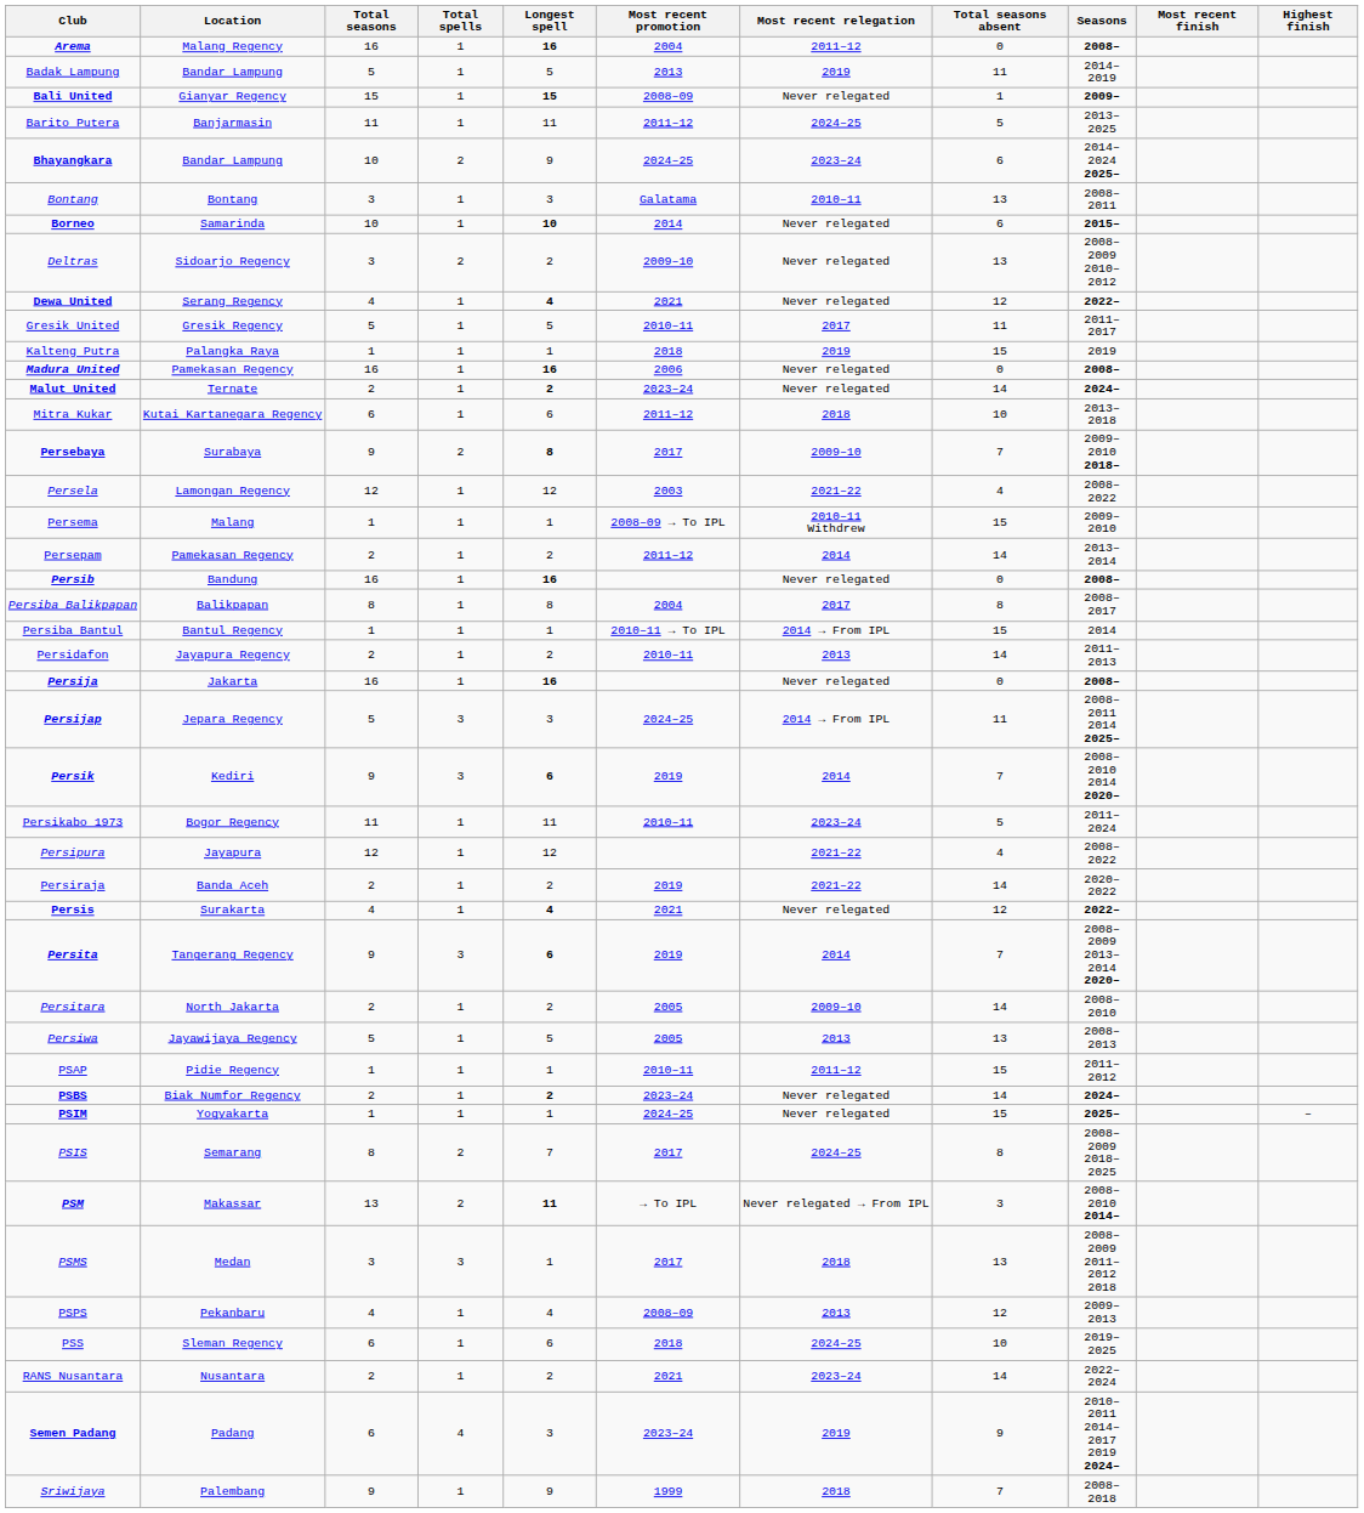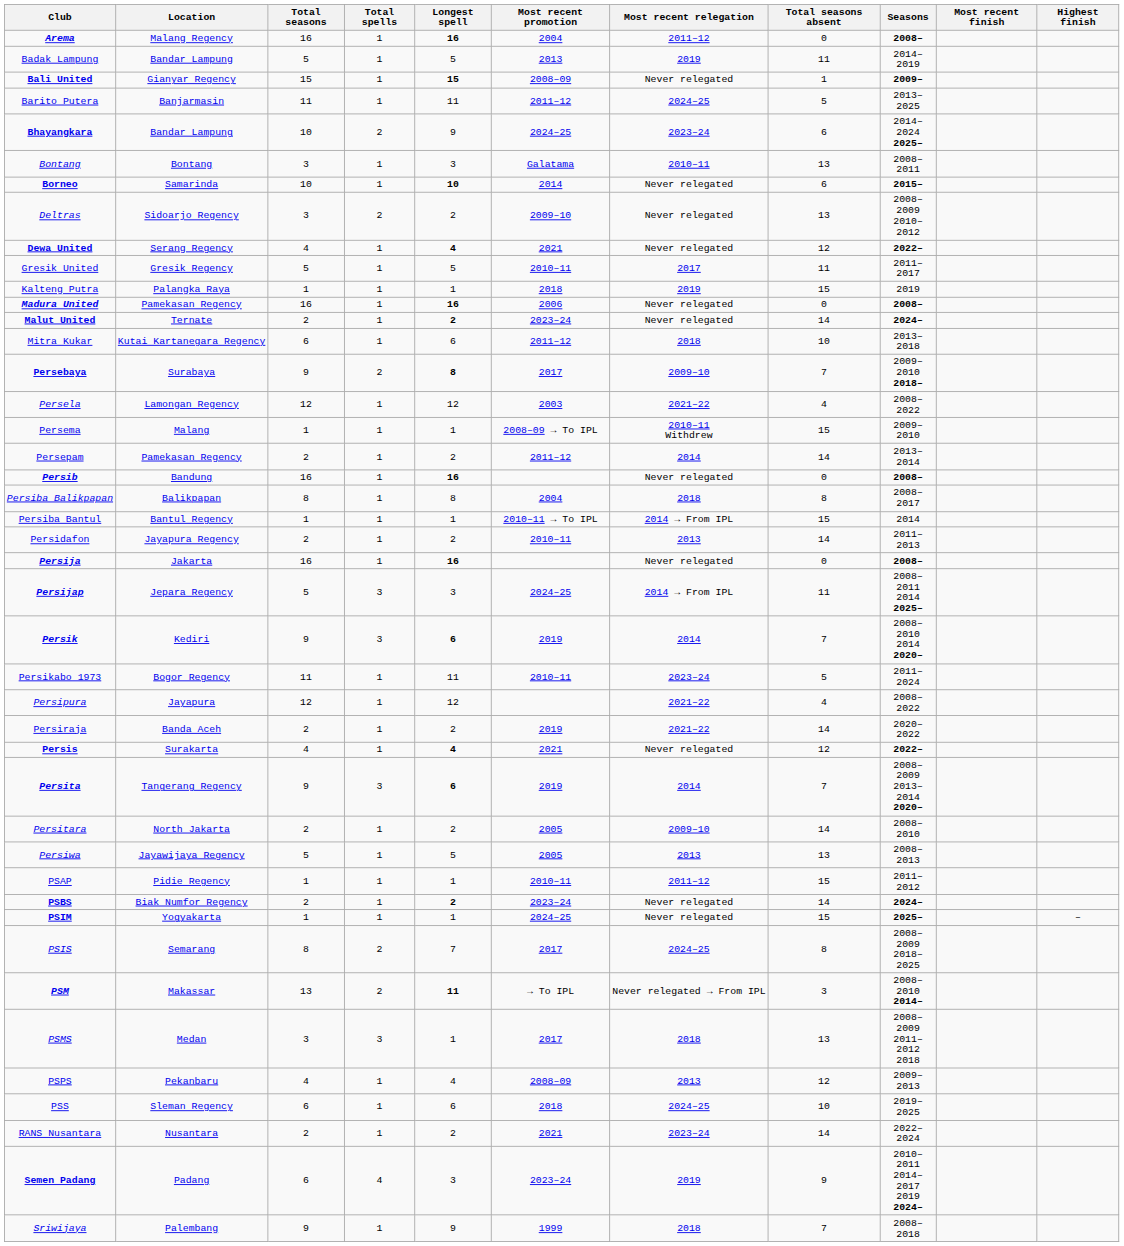 <table class="wikitable sortable" style="text-align:center; font-size:85%;">
 <tr>
 <th>Club</th>
 <th>Location</th>
 <th class="nowrap">Total seasons</th>
 <th class="nowrap">Total spells</th>
 <th class="nowrap">Longest spell</th>
 <th>Most recent promotion</th>
 <th>Most recent relegation</th>
 <th class="nowrap">Total seasons absent</th>
 <th>Seasons</th>
 <th data-sort-type="number">Most recent finish</th>
 <th data-sort-type="number">Highest finish</th>
 </tr>
 <tr>
 <td><strong><em><a href='#'>Arema</a></em></strong></td>
 <td><a href='#'>Malang Regency</a></td>
 <td>16</td>
 <td>1</td>
 <td><strong>16</strong></td>
 <td><a href='#'>2004</a></td>
 <td><a href='#'>2011–12</a></td>
 <td>0</td>
 <td><strong>2008–</strong></td>
 <td></td>
 <td></td>
 </tr>
 <tr>
 <td><a href='#'>Badak Lampung</a></td>
 <td><a href='#'>Bandar Lampung</a></td>
 <td>5</td>
 <td>1</td>
 <td>5</td>
 <td><a href='#'>2013</a></td>
 <td><a href='#'>2019</a></td>
 <td>11</td>
 <td>2014–2019</td>
 <td></td>
 <td></td>
 </tr>
 <tr>
 <td><strong><a href='#'>Bali United</a></strong></td>
 <td><a href='#'>Gianyar Regency</a></td>
 <td>15</td>
 <td>1</td>
 <td><strong>15</strong></td>
 <td><a href='#'>2008–09</a></td>
 <td>Never relegated</td>
 <td>1</td>
 <td><strong>2009–</strong></td>
 <td></td>
 <td></td>
 </tr>
 <tr>
 <td><a href='#'>Barito Putera</a></td>
 <td><a href='#'>Banjarmasin</a></td>
 <td>11</td>
 <td>1</td>
 <td>11</td>
 <td><a href='#'>2011–12</a></td>
 <td><a href='#'>2024–25</a></td>
 <td>5</td>
 <td>2013–2025</td>
 <td></td>
 <td></td>
 </tr>
 <tr>
 <td><strong><a href='#'>Bhayangkara</a></strong></td>
 <td><a href='#'>Bandar Lampung</a></td>
 <td>10</td>
 <td>2</td>
 <td>9</td>
 <td><a href='#'>2024–25</a></td>
 <td><a href='#'>2023–24</a></td>
 <td>6</td>
 <td>2014–2024 <br> <strong>2025–</strong></td>
 <td></td>
 <td></td>
 </tr>
 <tr>
 <td><em><a href='#'>Bontang</a></em></td>
 <td><a href='#'>Bontang</a></td>
 <td>3</td>
 <td>1</td>
 <td>3</td>
 <td><a href='#'>Galatama</a></td>
 <td><a href='#'>2010–11</a></td>
 <td>13</td>
 <td>2008–2011</td>
 <td></td>
 <td></td>
 </tr>
 <tr>
 <td><strong><a href='#'>Borneo</a></strong></td>
 <td><a href='#'>Samarinda</a></td>
 <td>10</td>
 <td>1</td>
 <td><strong>10</strong></td>
 <td><a href='#'>2014</a></td>
 <td>Never relegated</td>
 <td>6</td>
 <td><strong>2015–</strong></td>
 <td></td>
 <td></td>
 </tr>
 <tr>
 <td><em><a href='#'>Deltras</a></em></td>
 <td><a href='#'>Sidoarjo Regency</a></td>
 <td>3</td>
 <td>2</td>
 <td>2</td>
 <td><a href='#'>2009–10</a></td>
 <td>Never relegated</td>
 <td>13</td>
 <td>2008–2009<br>2010–2012</td>
 <td></td>
 <td></td>
 </tr>
 <tr>
 <td><strong><a href='#'>Dewa United</a></strong></td>
 <td><a href='#'>Serang Regency</a></td>
 <td>4</td>
 <td>1</td>
 <td><strong>4</strong></td>
 <td><a href='#'>2021</a></td>
 <td>Never relegated</td>
 <td>12</td>
 <td><strong>2022–</strong></td>
 <td></td>
 <td></td>
 </tr>
 <tr>
 <td><a href='#'>Gresik United</a></td>
 <td><a href='#'>Gresik Regency</a></td>
 <td>5</td>
 <td>1</td>
 <td>5</td>
 <td><a href='#'>2010–11</a></td>
 <td><a href='#'>2017</a></td>
 <td>11</td>
 <td>2011–2017</td>
 <td></td>
 <td></td>
 </tr>
 <tr>
 <td><a href='#'>Kalteng Putra</a></td>
 <td><a href='#'>Palangka Raya</a></td>
 <td>1</td>
 <td>1</td>
 <td>1</td>
 <td><a href='#'>2018</a></td>
 <td><a href='#'>2019</a></td>
 <td>15</td>
 <td>2019</td>
 <td></td>
 <td></td>
 </tr>
 <tr>
 <td><strong><em><a href='#'>Madura United</a></em></strong></td>
 <td><a href='#'>Pamekasan Regency</a></td>
 <td>16</td>
 <td>1</td>
 <td><strong>16</strong></td>
 <td><a href='#'>2006</a></td>
 <td>Never relegated</td>
 <td>0</td>
 <td><strong>2008–</strong></td>
 <td></td>
 <td></td>
 </tr>
 <tr>
 <td><strong><a href='#'>Malut United</a></strong></td>
 <td><a href='#'>Ternate</a></td>
 <td>2</td>
 <td>1</td>
 <td><strong>2</strong></td>
 <td><a href='#'>2023–24</a></td>
 <td>Never relegated</td>
 <td>14</td>
 <td><strong>2024–</strong></td>
 <td></td>
 <td></td>
 </tr>
 <tr>
 <td><a href='#'>Mitra Kukar</a></td>
 <td style="white-space: nowrap;"><a href='#'>Kutai Kartanegara Regency</a></td>
 <td>6</td>
 <td>1</td>
 <td>6</td>
 <td><a href='#'>2011–12</a></td>
 <td><a href='#'>2018</a></td>
 <td>10</td>
 <td>2013–2018</td>
 <td></td>
 <td></td>
 </tr>
 <tr>
 <td><strong><a href='#'>Persebaya</a></strong></td>
 <td><a href='#'>Surabaya</a></td>
 <td>9</td>
 <td>2</td>
 <td><strong>8</strong></td>
 <td><a href='#'>2017</a></td>
 <td><a href='#'>2009–10</a></td>
 <td>7</td>
 <td>2009–2010 <br> <strong>2018–</strong></td>
 <td></td>
 <td></td>
 </tr>
 <tr>
 <td><em><a href='#'>Persela</a></em></td>
 <td><a href='#'>Lamongan Regency</a></td>
 <td>12</td>
 <td>1</td>
 <td>12</td>
 <td><a href='#'>2003</a></td>
 <td><a href='#'>2021–22</a></td>
 <td>4</td>
 <td>2008–2022</td>
 <td></td>
 <td></td>
 </tr>
 <tr>
 <td><a href='#'>Persema</a></td>
 <td><a href='#'>Malang</a></td>
 <td>1</td>
 <td>1</td>
 <td>1</td>
 <td><a href='#'>2008–09</a> → To IPL</td>
 <td><a href='#'>2010–11</a><br> Withdrew</td>
 <td>15</td>
 <td>2009–2010</td>
 <td></td>
 <td></td>
 </tr>
 <tr>
 <td><a href='#'>Persepam</a></td>
 <td><a href='#'>Pamekasan Regency</a></td>
 <td>2</td>
 <td>1</td>
 <td>2</td>
 <td><a href='#'>2011–12</a></td>
 <td><a href='#'>2014</a></td>
 <td>14</td>
 <td>2013–2014</td>
 <td></td>
 <td></td>
 </tr>
 <tr>
 <td><strong><em><a href='#'>Persib</a></em></strong></td>
 <td><a href='#'>Bandung</a></td>
 <td>16</td>
 <td>1</td>
 <td><strong>16</strong></td>
 <td></td>
 <td>Never relegated</td>
 <td>0</td>
 <td><strong>2008–</strong></td>
 <td></td>
 <td></td>
 </tr>
 <tr>
 <td style="white-space: nowrap;"><em><a href='#'>Persiba Balikpapan</a></em></td>
 <td><a href='#'>Balikpapan</a></td>
 <td>8</td>
 <td>1</td>
 <td>8</td>
 <td><a href='#'>2004</a></td>
-<td><a href='#'>2017</a></td>
+<td><a href='#'>2018</a></td>
 <td>8</td>
 <td>2008–2017</td>
 <td></td>
 <td></td>
 </tr>
 <tr>
 <td><a href='#'>Persiba Bantul</a></td>
 <td><a href='#'>Bantul Regency</a></td>
 <td>1</td>
 <td>1</td>
 <td>1</td>
 <td><a href='#'>2010–11</a> → To IPL</td>
 <td><a href='#'>2014</a> → From IPL</td>
 <td>15</td>
 <td>2014</td>
 <td></td>
 <td></td>
 </tr>
 <tr>
 <td><a href='#'>Persidafon</a></td>
 <td><a href='#'>Jayapura Regency</a></td>
 <td>2</td>
 <td>1</td>
 <td>2</td>
 <td><a href='#'>2010–11</a></td>
 <td><a href='#'>2013</a></td>
 <td>14</td>
 <td>2011–2013</td>
 <td></td>
 <td></td>
 </tr>
 <tr>
 <td><strong><em><a href='#'>Persija</a></em></strong></td>
 <td><a href='#'>Jakarta</a></td>
 <td>16</td>
 <td>1</td>
 <td><strong>16</strong></td>
 <td></td>
 <td>Never relegated</td>
 <td>0</td>
 <td><strong>2008–</strong></td>
 <td></td>
 <td></td>
 </tr>
 <tr>
 <td><strong><em><a href='#'>Persijap</a></em></strong></td>
 <td><a href='#'>Jepara Regency</a></td>
 <td>5</td>
 <td>3</td>
 <td>3</td>
 <td><a href='#'>2024–25</a></td>
 <td><a href='#'>2014</a> → From IPL</td>
 <td>11</td>
 <td>2008–2011<br>2014 <br> <strong>2025–</strong></td>
 <td></td>
 <td></td>
 </tr>
 <tr>
 <td><strong><em><a href='#'>Persik</a></em></strong></td>
 <td><a href='#'>Kediri</a></td>
 <td>9</td>
 <td>3</td>
 <td><strong>6</strong></td>
 <td><a href='#'>2019</a></td>
 <td><a href='#'>2014</a></td>
 <td>7</td>
 <td>2008–2010<br>2014<br> <strong>2020–</strong></td>
 <td></td>
 <td></td>
 </tr>
 <tr>
 <td><a href='#'>Persikabo 1973</a></td>
 <td><a href='#'>Bogor Regency</a></td>
 <td>11</td>
 <td>1</td>
 <td>11</td>
 <td><a href='#'>2010–11</a></td>
 <td><a href='#'>2023–24</a></td>
 <td>5</td>
 <td>2011–2024</td>
 <td></td>
 <td></td>
 </tr>
 <tr>
 <td><em><a href='#'>Persipura</a></em></td>
 <td><a href='#'>Jayapura</a></td>
 <td>12</td>
 <td>1</td>
 <td>12</td>
 <td></td>
 <td><a href='#'>2021–22</a></td>
 <td>4</td>
 <td>2008–2022</td>
 <td style="white-space: nowrap;"></td>
 <td></td>
 </tr>
 <tr>
 <td><a href='#'>Persiraja</a></td>
 <td><a href='#'>Banda Aceh</a></td>
 <td>2</td>
 <td>1</td>
 <td>2</td>
 <td><a href='#'>2019</a></td>
 <td><a href='#'>2021–22</a></td>
 <td>14</td>
 <td>2020–2022</td>
 <td></td>
 <td></td>
 </tr>
 <tr>
 <td><strong><a href='#'>Persis</a></strong></td>
 <td><a href='#'>Surakarta</a></td>
 <td>4</td>
 <td>1</td>
 <td><strong>4</strong></td>
 <td><a href='#'>2021</a></td>
 <td>Never relegated</td>
 <td>12</td>
 <td><strong>2022–</strong></td>
 <td></td>
 <td></td>
 </tr>
 <tr>
 <td><strong><em><a href='#'>Persita</a></em></strong></td>
 <td><a href='#'>Tangerang Regency</a></td>
 <td>9</td>
 <td>3</td>
 <td><strong>6</strong></td>
 <td><a href='#'>2019</a></td>
 <td><a href='#'>2014</a></td>
 <td>7</td>
 <td>2008–2009<br>2013–2014<br><strong>2020–</strong></td>
 <td></td>
 <td></td>
 </tr>
 <tr>
 <td><em><a href='#'>Persitara</a></em></td>
 <td><a href='#'>North Jakarta</a></td>
 <td>2</td>
 <td>1</td>
 <td>2</td>
 <td><a href='#'>2005</a></td>
 <td><a href='#'>2009–10</a></td>
 <td>14</td>
 <td>2008–2010</td>
 <td></td>
 <td></td>
 </tr>
 <tr>
 <td><em><a href='#'>Persiwa</a></em></td>
 <td><a href='#'>Jayawijaya Regency</a></td>
 <td>5</td>
 <td>1</td>
 <td>5</td>
 <td><a href='#'>2005</a></td>
 <td><a href='#'>2013</a></td>
 <td>13</td>
 <td>2008–2013</td>
 <td></td>
 <td></td>
 </tr>
 <tr>
 <td><a href='#'>PSAP</a></td>
 <td><a href='#'>Pidie Regency</a></td>
 <td>1</td>
 <td>1</td>
 <td>1</td>
 <td><a href='#'>2010–11</a></td>
 <td><a href='#'>2011–12</a></td>
 <td>15</td>
 <td>2011–2012</td>
 <td></td>
 <td></td>
 </tr>
 <tr>
 <td><strong><a href='#'>PSBS</a></strong></td>
 <td><a href='#'>Biak Numfor Regency</a></td>
 <td>2</td>
 <td>1</td>
 <td><strong>2</strong></td>
 <td><a href='#'>2023–24</a></td>
 <td>Never relegated</td>
 <td>14</td>
 <td><strong>2024–</strong></td>
 <td></td>
 <td></td>
 </tr>
 <tr>
 <td><strong><a href='#'>PSIM</a></strong></td>
 <td><a href='#'>Yogyakarta</a></td>
 <td>1</td>
 <td>1</td>
 <td>1</td>
 <td><a href='#'>2024–25</a></td>
 <td>Never relegated</td>
 <td>15</td>
 <td><strong>2025–</strong></td>
 <td></td>
 <td>–</td>
 </tr>
 <tr>
 <td><em><a href='#'>PSIS</a></em></td>
 <td><a href='#'>Semarang</a></td>
 <td>8</td>
 <td>2</td>
 <td>7</td>
 <td><a href='#'>2017</a></td>
 <td><a href='#'>2024–25</a></td>
 <td>8</td>
 <td>2008–2009 <br> 2018–2025</td>
 <td></td>
 <td></td>
 </tr>
 <tr>
 <td><strong><em><a href='#'>PSM</a></em></strong></td>
 <td><a href='#'>Makassar</a></td>
 <td>13</td>
 <td>2</td>
 <td><strong>11</strong></td>
 <td style="white-space: nowrap;"> → To IPL</td>
 <td style="white-space: nowrap;">Never relegated → From IPL</td>
 <td>3</td>
 <td>2008–2010 <br> <strong>2014–</strong></td>
 <td></td>
 <td></td>
 </tr>
 <tr>
 <td><em><a href='#'>PSMS</a></em></td>
 <td><a href='#'>Medan</a></td>
 <td>3</td>
 <td>3</td>
 <td>1</td>
 <td><a href='#'>2017</a></td>
 <td><a href='#'>2018</a></td>
 <td>13</td>
 <td>2008–2009 <br> 2011–2012 <br> 2018</td>
 <td></td>
 <td style="white-space: nowrap;"></td>
 </tr>
 <tr>
 <td><a href='#'>PSPS</a></td>
 <td><a href='#'>Pekanbaru</a></td>
 <td>4</td>
 <td>1</td>
 <td>4</td>
 <td><a href='#'>2008–09</a></td>
 <td><a href='#'>2013</a></td>
 <td>12</td>
 <td>2009–2013</td>
 <td></td>
 <td></td>
 </tr>
 <tr>
 <td><a href='#'>PSS</a></td>
 <td><a href='#'>Sleman Regency</a></td>
 <td>6</td>
 <td>1</td>
 <td>6</td>
 <td><a href='#'>2018</a></td>
 <td><a href='#'>2024–25</a></td>
 <td>10</td>
 <td>2019–2025</td>
 <td></td>
 <td></td>
 </tr>
 <tr>
 <td><a href='#'>RANS Nusantara</a></td>
 <td><a href='#'>Nusantara</a></td>
 <td>2</td>
 <td>1</td>
 <td>2</td>
 <td><a href='#'>2021</a></td>
 <td><a href='#'>2023–24</a></td>
 <td>14</td>
 <td>2022–2024</td>
 <td></td>
 <td></td>
 </tr>
 <tr>
 <td><strong><a href='#'>Semen Padang</a></strong></td>
 <td><a href='#'>Padang</a></td>
 <td>6</td>
 <td>4</td>
 <td>3</td>
 <td><a href='#'>2023–24</a></td>
 <td><a href='#'>2019</a></td>
 <td>9</td>
 <td>2010–2011 <br> 2014–2017 <br>2019 <br><strong>2024–</strong></td>
 <td></td>
 <td></td>
 </tr>
 <tr>
 <td><em><a href='#'>Sriwijaya</a></em></td>
 <td><a href='#'>Palembang</a></td>
 <td>9</td>
 <td>1</td>
 <td>9</td>
 <td><a href='#'>1999</a></td>
 <td><a href='#'>2018</a></td>
 <td>7</td>
 <td>2008–2018</td>
 <td></td>
 <td></td>
 </tr>
 </table>
